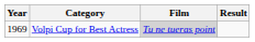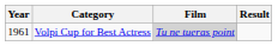 <table style="font-size: 90%;" class="wikitable">
 <tr>
 <th>Year</th>
 <th>Category</th>
 <th>Film</th>
 <th>Result</th>
 </tr>
 <tr>
-<td>1969</td>
+<td>1961</td>
 <td><a href='#'>Volpi Cup for Best Actress</a></td>
 <td style="background: lightgrey;"><em><a href='#'>Tu ne tueras point</a></em></td>
 <td></td>
 </tr>
 </table>
